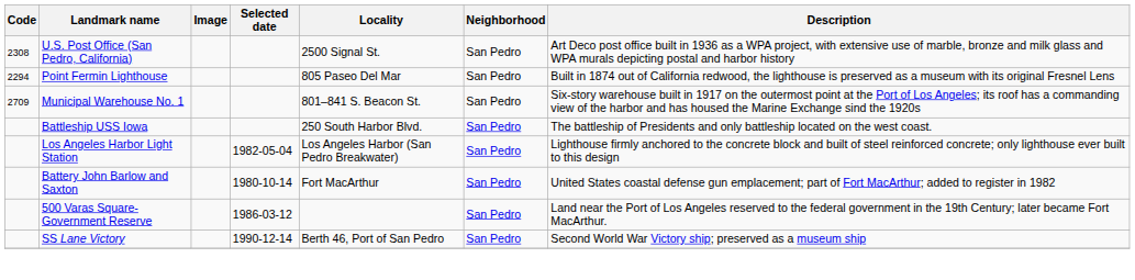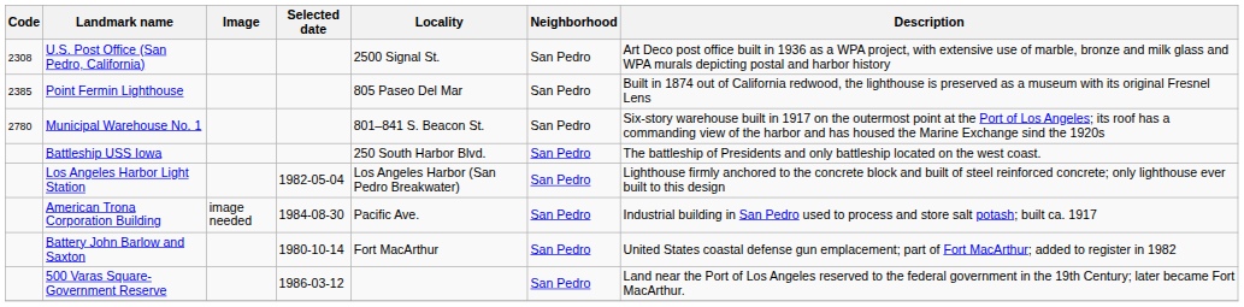 <table class="wikitable sortable" style="width:98%">
 <tr>
 <th><strong>Code</strong></th>
 <th><strong>Landmark name</strong></th>
 <th class="unsortable" ><strong>Image</strong></th>
 <th><strong>Selected date</strong></th>
 <th><strong>Locality</strong></th>
 <th><strong>Neighborhood</strong></th>
 <th class="unsortable" ><strong>Description</strong></th>
 </tr>
 <tr>
 <td><small>2308</small></td>
 <td><a href='#'>U.S. Post Office (San Pedro, California)</a></td>
 <td></td>
 <td></td>
 <td>2500 Signal St.<br><small></small></td>
 <td>San Pedro</td>
 <td>Art Deco post office built in 1936 as a WPA project, with extensive use of marble, bronze and milk glass and WPA murals depicting postal and harbor history</td>
 </tr>
 <tr>
-<td><small>2294</small></td>
+<td><small>2385</small></td>
 <td><a href='#'>Point Fermin Lighthouse</a></td>
 <td></td>
 <td></td>
 <td>805 Paseo Del Mar<br><small></small></td>
 <td>San Pedro</td>
 <td>Built in 1874 out of California redwood, the lighthouse is preserved as a museum with its original Fresnel Lens</td>
 </tr>
 <tr>
-<td><small>2709</small></td>
+<td><small>2780</small></td>
 <td><a href='#'>Municipal Warehouse No. 1</a></td>
 <td></td>
 <td></td>
 <td>801–841 S. Beacon St.<br><small></small></td>
 <td>San Pedro</td>
 <td>Six-story warehouse built in 1917 on the outermost point at the <a href='#'>Port of Los Angeles</a>; its roof has a commanding view of the harbor and has housed the Marine Exchange sind the 1920s</td>
 </tr>
 <tr>
 <td></td>
 <td><a href='#'>Battleship USS Iowa</a></td>
 <td></td>
 <td></td>
 <td>250 South Harbor Blvd.<br><small></small></td>
 <td><a href='#'>San Pedro</a></td>
 <td>The battleship of Presidents and only battleship located on the west coast.</td>
 </tr>
 <tr>
 <td></td>
 <td><a href='#'>Los Angeles Harbor Light Station</a></td>
 <td></td>
 <td>1982-05-04</td>
 <td>Los Angeles Harbor (San Pedro Breakwater)<br><small></small></td>
 <td><a href='#'>San Pedro</a></td>
 <td>Lighthouse firmly anchored to the concrete block and built of steel reinforced concrete; only lighthouse ever built to this design</td>
 </tr>
 <tr>
 <td><small></small></td>
+<td><a href='#'>American Trona Corporation Building</a></td>
+<td><span>image needed</span></td>
+<td>1984-08-30</td>
+<td>Pacific Ave.<br><small></small></td>
+<td><a href='#'>San Pedro</a></td>
+<td>Industrial building in <a href='#'>San Pedro</a> used to process and store salt <a href='#'>potash</a>; built ca. 1917</td>
+</tr>
+<tr>
+<td><small></small></td>
 <td><a href='#'>Battery John Barlow and Saxton</a></td>
 <td></td>
 <td>1980-10-14</td>
 <td>Fort MacArthur<br><small></small></td>
 <td><a href='#'>San Pedro</a></td>
 <td>United States coastal defense gun emplacement; part of <a href='#'>Fort MacArthur</a>; added to register in 1982</td>
 </tr>
 <tr>
 <td><small></small></td>
 <td><a href='#'>500 Varas Square-Government Reserve</a></td>
 <td></td>
 <td>1986-03-12</td>
 <td></td>
 <td><a href='#'>San Pedro</a></td>
 <td>Land near the Port of Los Angeles reserved to the federal government in the 19th Century; later became Fort MacArthur.</td>
 </tr>
 <tr>
-<td><small></small></td>
-<td><a href='#'>SS <em>Lane Victory</em></a></td>
-<td></td>
-<td>1990-12-14</td>
-<td>Berth 46, Port of San Pedro<br><small></small></td>
-<td><a href='#'>San Pedro</a></td>
-<td>Second World War <a href='#'>Victory ship</a>; preserved as a <a href='#'>museum ship</a></td>
-</tr>
-<tr>
 </tr>
 </table>
